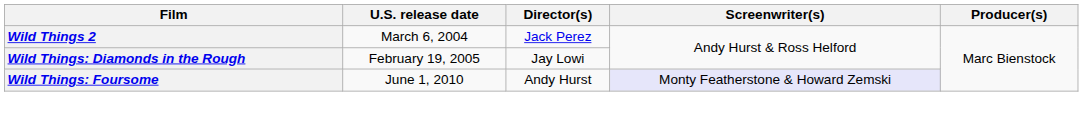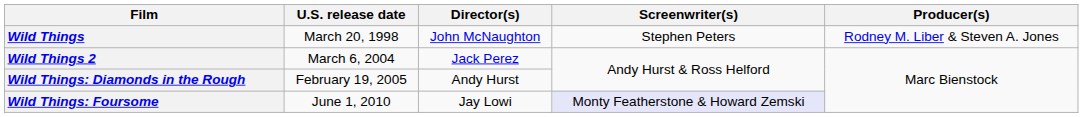 <table class="wikitable plainrowheaders"  style="text-align:center; width:100%;">
 <tr>
 <th scope="col">Film</th>
 <th scope="col">U.S. release date</th>
 <th scope="col">Director(s)</th>
 <th scope="col">Screenwriter(s)</th>
 <th scope="col">Producer(s)</th>
+</tr>
+<tr>
+<th scope="row" style="text-align:left"><em><a href='#'>Wild Things</a></em></th>
+<td>March 20, 1998</td>
+<td><a href='#'>John McNaughton</a></td>
+<td>Stephen Peters</td>
+<td><a href='#'>Rodney M. Liber</a> & Steven A. Jones</td>
 </tr>
 <tr>
 <th scope="row" style="text-align:left"><em><a href='#'>Wild Things 2</a></em></th>
 <td>March 6, 2004</td>
 <td><a href='#'>Jack Perez</a></td>
 <td rowspan="2">Andy Hurst & Ross Helford</td>
 <td rowspan="3">Marc Bienstock</td>
 </tr>
 <tr>
 <th scope="row" style="text-align:left"><em><a href='#'>Wild Things: Diamonds in the Rough</a></em></th>
 <td>February 19, 2005</td>
-<td>Jay Lowi</td>
+<td>Andy Hurst</td>
 </tr>
 <tr>
 <th scope="row" style="text-align:left"><em><a href='#'>Wild Things: Foursome</a></em></th>
 <td>June 1, 2010</td>
-<td>Andy Hurst</td>
+<td>Jay Lowi</td>
 <td style="background: lavender;">Monty Featherstone & Howard Zemski</td>
 </tr>
 </table>
